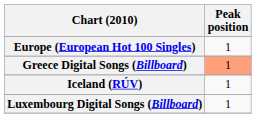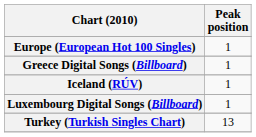 <table class="wikitable sortable plainrowheaders" style="text-align:center">
 <tr>
 <th>Chart (2010)</th>
 <th>Peak<br>position</th>
 </tr>
 <tr>
 </tr>
 <tr>
 </tr>
 <tr>
 </tr>
 <tr>
 </tr>
 <tr>
 </tr>
 <tr>
 </tr>
 <tr>
 <th scope="row">Europe (<a href='#'>European Hot 100 Singles</a>)</th>
 <td>1</td>
 </tr>
 <tr>
 </tr>
 <tr>
 </tr>
 <tr>
 <th scope="row">Greece Digital Songs (<em><a href='#'>Billboard</a></em>)</th>
-<td style="background: lightsalmon;">1</td>
+<td>1</td>
 </tr>
 <tr>
 </tr>
 <tr>
 <th scope="row">Iceland (<a href='#'>RÚV</a>)</th>
 <td>1</td>
 </tr>
 <tr>
 </tr>
 <tr>
 </tr>
 <tr>
 <th scope="row">Luxembourg Digital Songs (<em><a href='#'>Billboard</a></em>)</th>
 <td>1</td>
 </tr>
 <tr>
 </tr>
 <tr>
 </tr>
 <tr>
 </tr>
 <tr>
 </tr>
 <tr>
 </tr>
 <tr>
 </tr>
 <tr>
 </tr>
 <tr>
 </tr>
 <tr>
+<th scope="row">Turkey (<a href='#'>Turkish Singles Chart</a>)</th>
+<td>13</td>
+</tr>
+<tr>
 </tr>
 </table>
